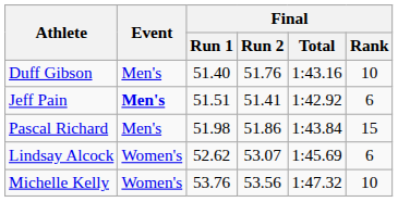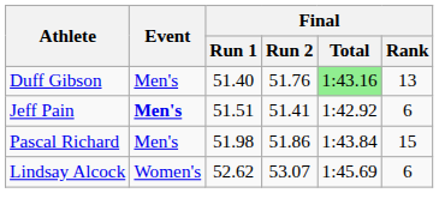 <table class="wikitable" style="font-size:90%">
 <tr>
 <th rowspan="2">Athlete</th>
 <th rowspan="2">Event</th>
 <th colspan="4">Final</th>
 </tr>
 <tr>
 <th>Run 1</th>
 <th>Run 2</th>
 <th>Total</th>
 <th>Rank</th>
 </tr>
 <tr>
 <td><a href='#'>Duff Gibson</a></td>
 <td><a href='#'>Men's</a></td>
 <td align="center">51.40</td>
 <td align="center">51.76</td>
-<td align="center">1:43.16</td>
-<td align="center">10</td>
+<td align="center" style="background: lightgreen;">1:43.16</td>
+<td align="center">13</td>
 </tr>
 <tr>
 <td><a href='#'>Jeff Pain</a></td>
 <td><strong><a href='#'>Men's</a></strong></td>
 <td align="center">51.51</td>
 <td align="center">51.41</td>
 <td align="center">1:42.92</td>
 <td align="center">6</td>
 </tr>
 <tr>
 <td><a href='#'>Pascal Richard</a></td>
 <td><a href='#'>Men's</a></td>
 <td align="center">51.98</td>
 <td align="center">51.86</td>
 <td align="center">1:43.84</td>
 <td align="center">15</td>
 </tr>
 <tr>
 <td><a href='#'>Lindsay Alcock</a></td>
 <td><a href='#'>Women's</a></td>
 <td align="center">52.62</td>
 <td align="center">53.07</td>
 <td align="center">1:45.69</td>
 <td align="center">6</td>
 </tr>
-<tr>
-<td><a href='#'>Michelle Kelly</a></td>
-<td><a href='#'>Women's</a></td>
-<td align="center">53.76</td>
-<td align="center">53.56</td>
-<td align="center">1:47.32</td>
-<td align="center">10</td>
-</tr>
 </table>
